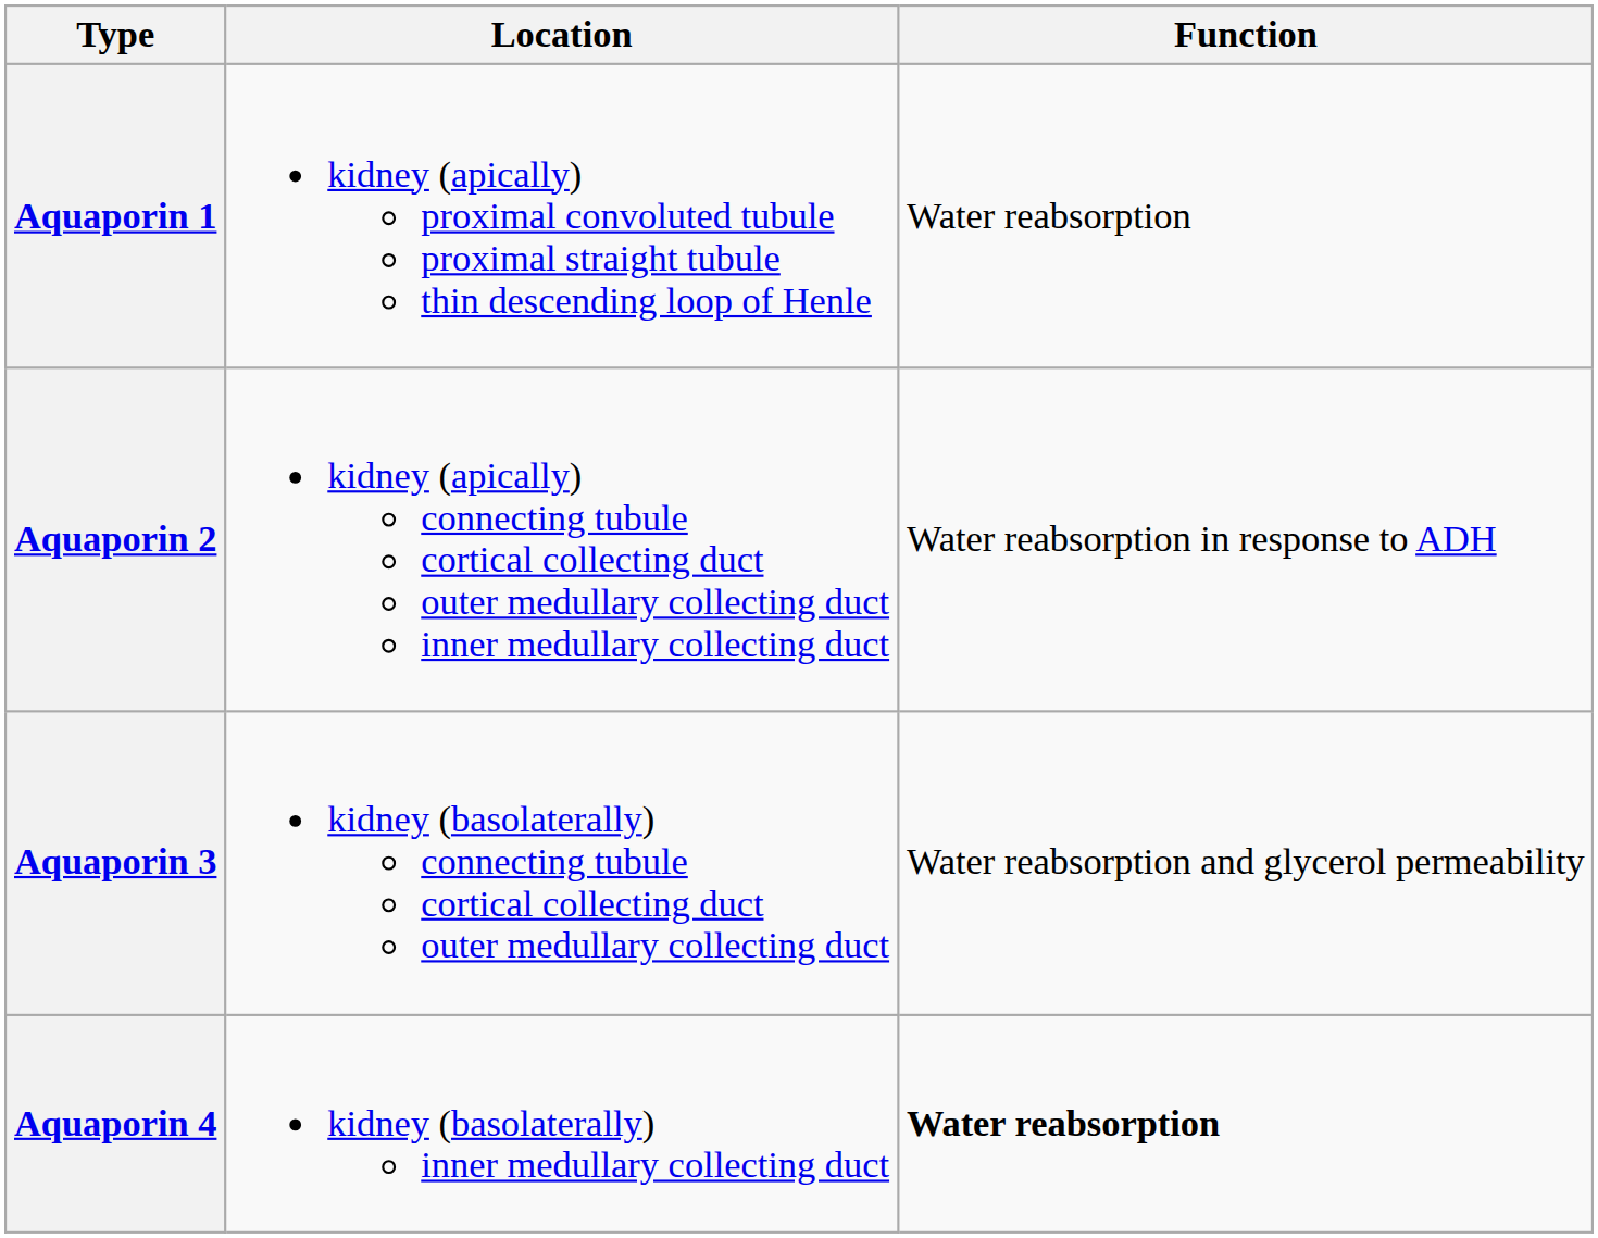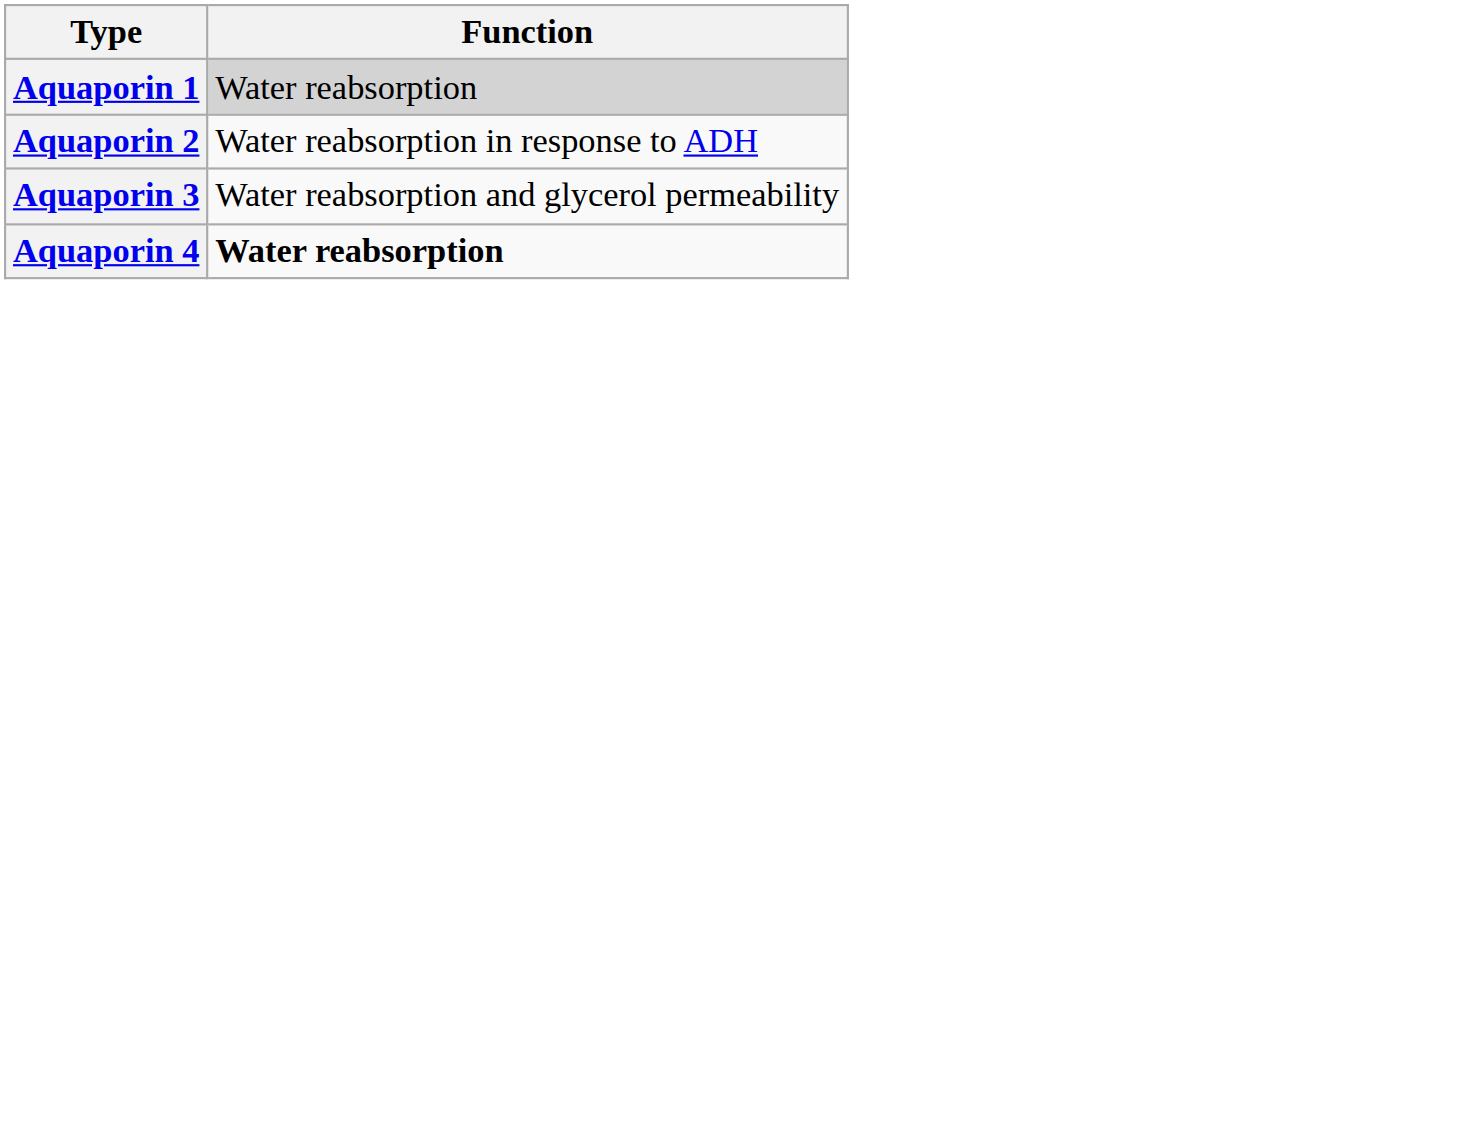 <table class="wikitable">
 <tr>
 <th>Type</th>
-<th>Location</th>
 <th>Function</th>
 </tr>
 <tr>
 <th><a href='#'>Aquaporin 1</a></th>
-<td><br><ul><li><a href='#'>kidney</a> (<a href='#'>apically</a>)<ul><li><a href='#'>proximal convoluted tubule</a></li><li><a href='#'>proximal straight tubule</a></li><li><a href='#'>thin descending loop of Henle</a></li></ul></li></ul></td>
-<td>Water reabsorption</td>
+<td style="background: lightgrey;">Water reabsorption</td>
 </tr>
 <tr>
 <th><a href='#'>Aquaporin 2</a></th>
-<td><br><ul><li><a href='#'>kidney</a> (<a href='#'>apically</a>)<ul><li><a href='#'>connecting tubule</a></li><li><a href='#'>cortical collecting duct</a></li><li><a href='#'>outer medullary collecting duct</a></li><li><a href='#'>inner medullary collecting duct</a></li></ul></li></ul></td>
 <td>Water reabsorption in response to <a href='#'>ADH</a></td>
 </tr>
 <tr>
 <th><a href='#'>Aquaporin 3</a></th>
-<td><br><ul><li><a href='#'>kidney</a> (<a href='#'>basolaterally</a>)<ul><li><a href='#'>connecting tubule</a></li><li><a href='#'>cortical collecting duct</a></li><li><a href='#'>outer medullary collecting duct</a></li></ul></li></ul></td>
 <td>Water reabsorption and glycerol permeability</td>
 </tr>
 <tr>
 <th><a href='#'>Aquaporin 4</a></th>
-<td><br><ul><li><a href='#'>kidney</a> (<a href='#'>basolaterally</a>)<ul><li><a href='#'>inner medullary collecting duct</a></li></ul></li></ul></td>
 <td><strong>Water reabsorption</strong></td>
 </tr>
 </table>
